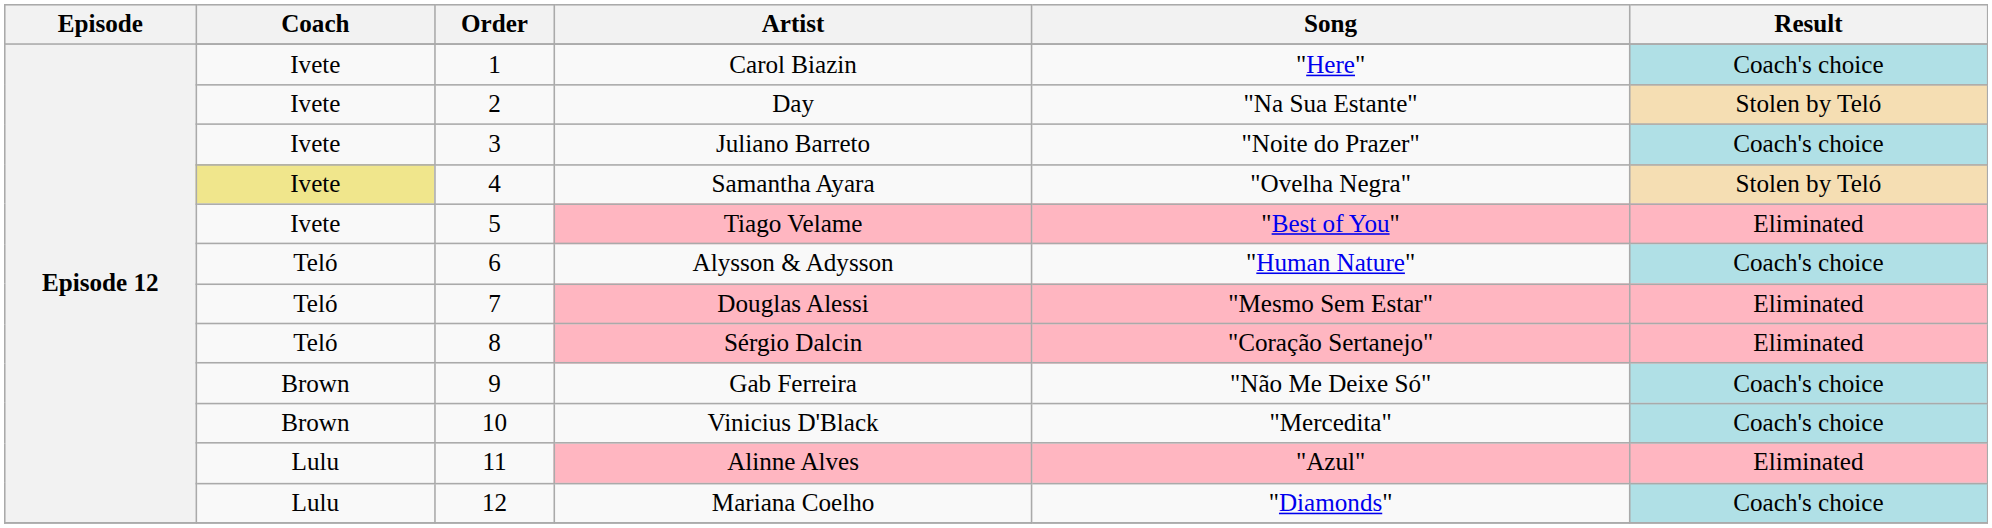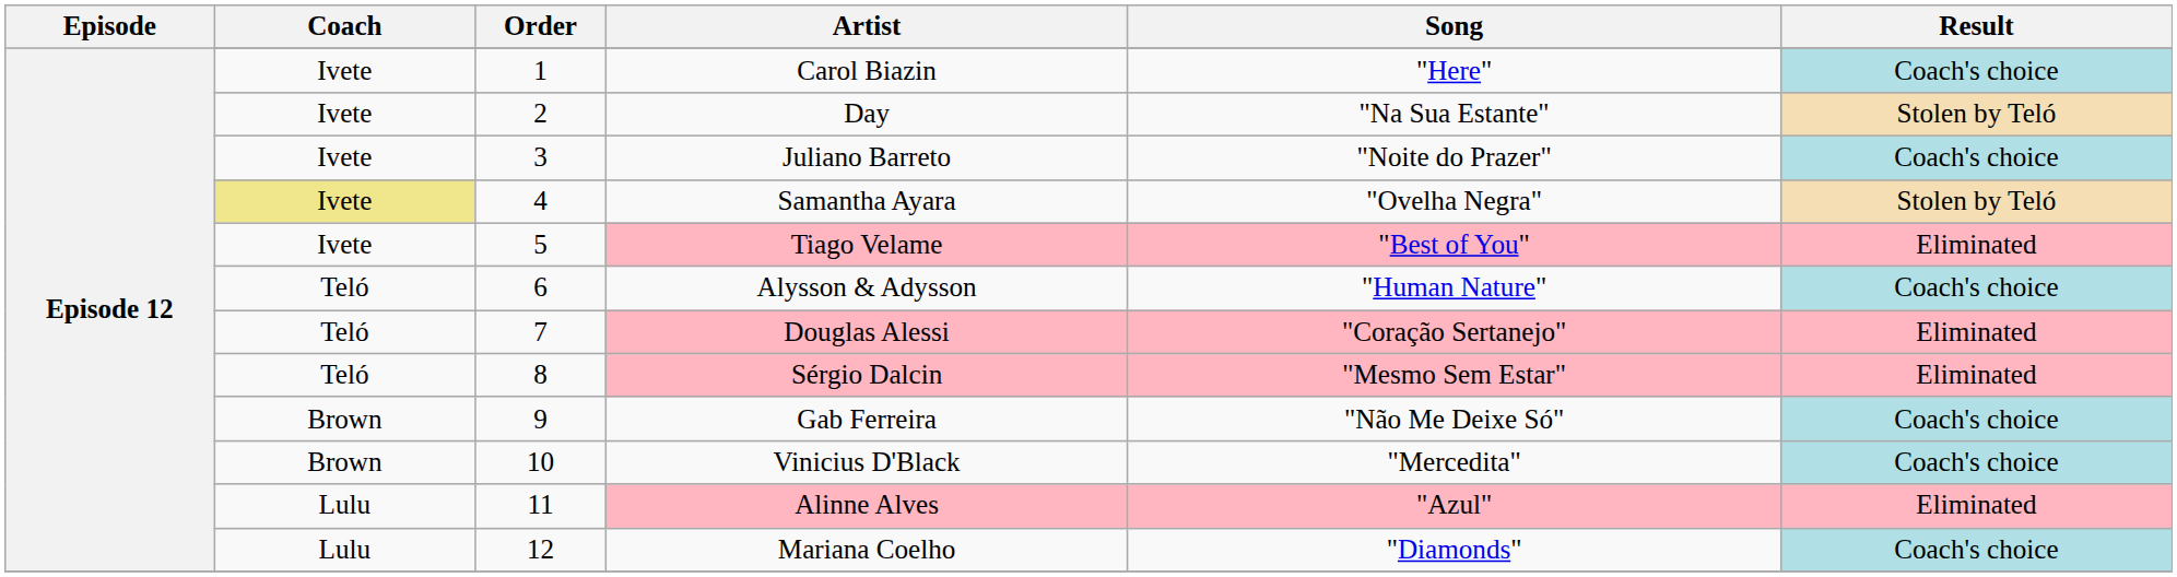 <table class="wikitable" style="text-align:center; width:100%;">
 <tr>
 <th scope="col" width="08%">Episode</th>
 <th scope="col" width="10%">Coach</th>
 <th scope="col" width="05%">Order</th>
 <th scope="col" width="20%">Artist</th>
 <th scope="col" width="25%">Song</th>
 <th scope="col" width="15%">Result</th>
 </tr>
 <tr>
 <th scope="col" rowspan=13>Episode 12<br></th>
 </tr>
 <tr>
 <td>Ivete</td>
 <td>1</td>
 <td>Carol Biazin</td>
 <td>"<a href='#'>Here</a>"</td>
 <td bgcolor=B0E0E6>Coach's choice</td>
 </tr>
 <tr>
 <td>Ivete</td>
 <td>2</td>
 <td>Day</td>
 <td>"Na Sua Estante"</td>
 <td bgcolor=F5DEB3>Stolen by Teló</td>
 </tr>
 <tr>
 <td>Ivete</td>
 <td>3</td>
 <td>Juliano Barreto</td>
 <td>"Noite do Prazer"</td>
 <td bgcolor=B0E0E6>Coach's choice</td>
 </tr>
 <tr>
 <td style="background: khaki;">Ivete</td>
 <td>4</td>
 <td>Samantha Ayara</td>
 <td>"Ovelha Negra"</td>
 <td bgcolor=F5DEB3>Stolen by Teló</td>
 </tr>
 <tr>
 <td>Ivete</td>
 <td>5</td>
 <td bgcolor=FFB6C1>Tiago Velame</td>
 <td bgcolor=FFB6C1>"<a href='#'>Best of You</a>"</td>
 <td bgcolor=FFB6C1>Eliminated</td>
 </tr>
 <tr>
 <td>Teló</td>
 <td>6</td>
 <td>Alysson & Adysson</td>
 <td>"<a href='#'>Human Nature</a>"</td>
 <td bgcolor=B0E0E6>Coach's choice</td>
 </tr>
 <tr>
 <td>Teló</td>
 <td>7</td>
 <td bgcolor=FFB6C1>Douglas Alessi</td>
-<td bgcolor=FFB6C1>"Mesmo Sem Estar"</td>
+<td bgcolor=FFB6C1>"Coração Sertanejo"</td>
 <td bgcolor=FFB6C1>Eliminated</td>
 </tr>
 <tr>
 <td>Teló</td>
 <td>8</td>
 <td bgcolor=FFB6C1>Sérgio Dalcin</td>
-<td bgcolor=FFB6C1>"Coração Sertanejo"</td>
+<td bgcolor=FFB6C1>"Mesmo Sem Estar"</td>
 <td bgcolor=FFB6C1>Eliminated</td>
 </tr>
 <tr>
 <td>Brown</td>
 <td>9</td>
 <td>Gab Ferreira</td>
 <td>"Não Me Deixe Só"</td>
 <td bgcolor=B0E0E6>Coach's choice</td>
 </tr>
 <tr>
 <td>Brown</td>
 <td>10</td>
 <td>Vinicius D'Black</td>
 <td>"Mercedita"</td>
 <td bgcolor=B0E0E6>Coach's choice</td>
 </tr>
 <tr>
 <td>Lulu</td>
 <td>11</td>
 <td bgcolor=FFB6C1>Alinne Alves</td>
 <td bgcolor=FFB6C1>"Azul"</td>
 <td bgcolor=FFB6C1>Eliminated</td>
 </tr>
 <tr>
 <td>Lulu</td>
 <td>12</td>
 <td>Mariana Coelho</td>
 <td>"<a href='#'>Diamonds</a>"</td>
 <td bgcolor=B0E0E6>Coach's choice</td>
 </tr>
 <tr>
 </tr>
 </table>
